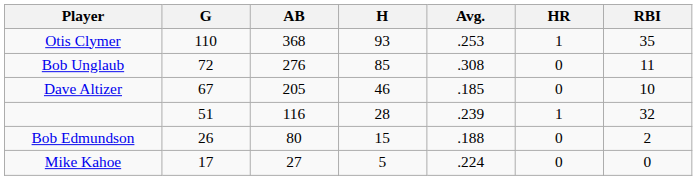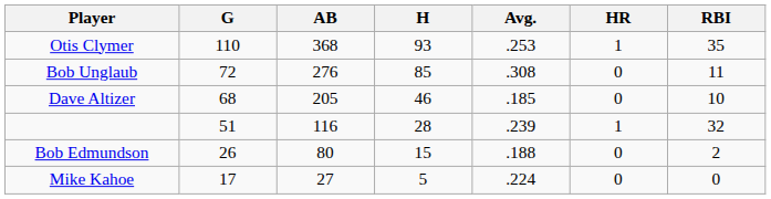 <table class="wikitable sortable">
 <tr>
 <th bgcolor="#DDDDFF" width="16%">Player</th>
 <th bgcolor="#DDDDFF" width="9%">G</th>
 <th bgcolor="#DDDDFF" width="9%">AB</th>
 <th bgcolor="#DDDDFF" width="9%">H</th>
 <th bgcolor="#DDDDFF" width="9%">Avg.</th>
 <th bgcolor="#DDDDFF" width="9%">HR</th>
 <th bgcolor="#DDDDFF" width="9%">RBI</th>
 </tr>
 <tr align="center">
 <td><a href='#'>Otis Clymer</a></td>
 <td>110</td>
 <td>368</td>
 <td>93</td>
 <td>.253</td>
 <td>1</td>
 <td>35</td>
 </tr>
 <tr align="center">
 <td><a href='#'>Bob Unglaub</a></td>
 <td>72</td>
 <td>276</td>
 <td>85</td>
 <td>.308</td>
 <td>0</td>
 <td>11</td>
 </tr>
 <tr align="center">
 <td><a href='#'>Dave Altizer</a></td>
-<td>67</td>
+<td>68</td>
 <td>205</td>
 <td>46</td>
 <td>.185</td>
 <td>0</td>
 <td>10</td>
 </tr>
 <tr align="center">
 <td></td>
 <td>51</td>
 <td>116</td>
 <td>28</td>
 <td>.239</td>
 <td>1</td>
 <td>32</td>
 </tr>
 <tr align="center">
 <td><a href='#'>Bob Edmundson</a></td>
 <td>26</td>
 <td>80</td>
 <td>15</td>
 <td>.188</td>
 <td>0</td>
 <td>2</td>
 </tr>
 <tr align="center">
 <td><a href='#'>Mike Kahoe</a></td>
 <td>17</td>
 <td>27</td>
 <td>5</td>
 <td>.224</td>
 <td>0</td>
 <td>0</td>
 </tr>
 </table>
